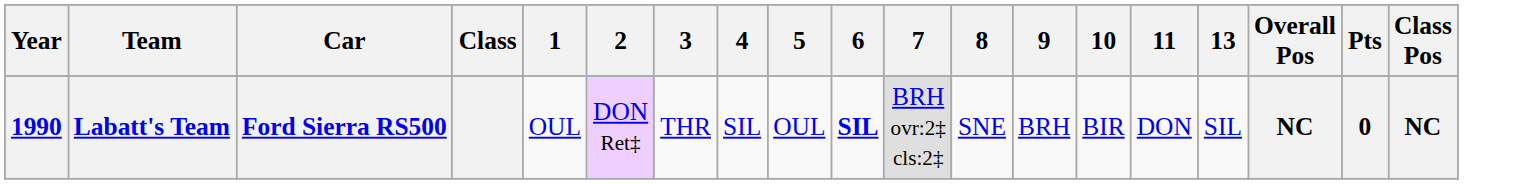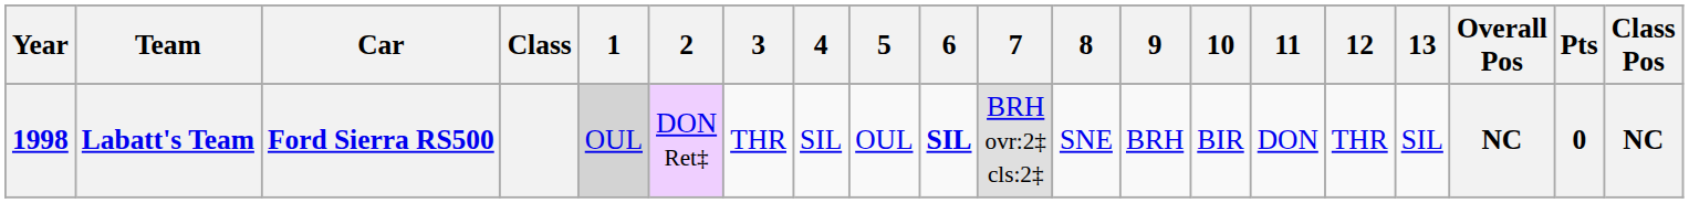 <table class="wikitable" style="text-align:center; font-size:85%">
 <tr>
 <th>Year</th>
 <th>Team</th>
 <th>Car</th>
 <th>Class</th>
 <th>1</th>
 <th>2</th>
 <th>3</th>
 <th>4</th>
 <th>5</th>
 <th>6</th>
 <th>7</th>
 <th>8</th>
 <th>9</th>
 <th>10</th>
 <th>11</th>
+<th>12</th>
 <th>13</th>
 <th>Overall<br>Pos</th>
 <th>Pts</th>
 <th>Class<br>Pos</th>
 </tr>
 <tr>
-<th><a href='#'>1990</a></th>
+<th><a href='#'>1998</a></th>
 <th nowrap><a href='#'>Labatt's Team</a></th>
 <th nowrap><a href='#'>Ford Sierra RS500</a></th>
 <th><span></span></th>
-<td><a href='#'>OUL</a></td>
+<td style="background: lightgrey;"><a href='#'>OUL</a></td>
 <td style="background:#EFCFFF;"><a href='#'>DON</a><br><small>Ret‡</small></td>
 <td><a href='#'>THR</a></td>
 <td><a href='#'>SIL</a></td>
 <td><a href='#'>OUL</a></td>
 <td><strong><a href='#'>SIL</a></strong></td>
 <td style="background:#DFDFDF;"><a href='#'>BRH</a><br><small>ovr:2‡<br>cls:2‡</small></td>
 <td><a href='#'>SNE</a></td>
 <td><a href='#'>BRH</a></td>
 <td><a href='#'>BIR</a></td>
 <td><a href='#'>DON</a></td>
+<td><a href='#'>THR</a></td>
 <td><a href='#'>SIL</a></td>
 <th>NC</th>
 <th>0</th>
 <th>NC</th>
 </tr>
 </table>
